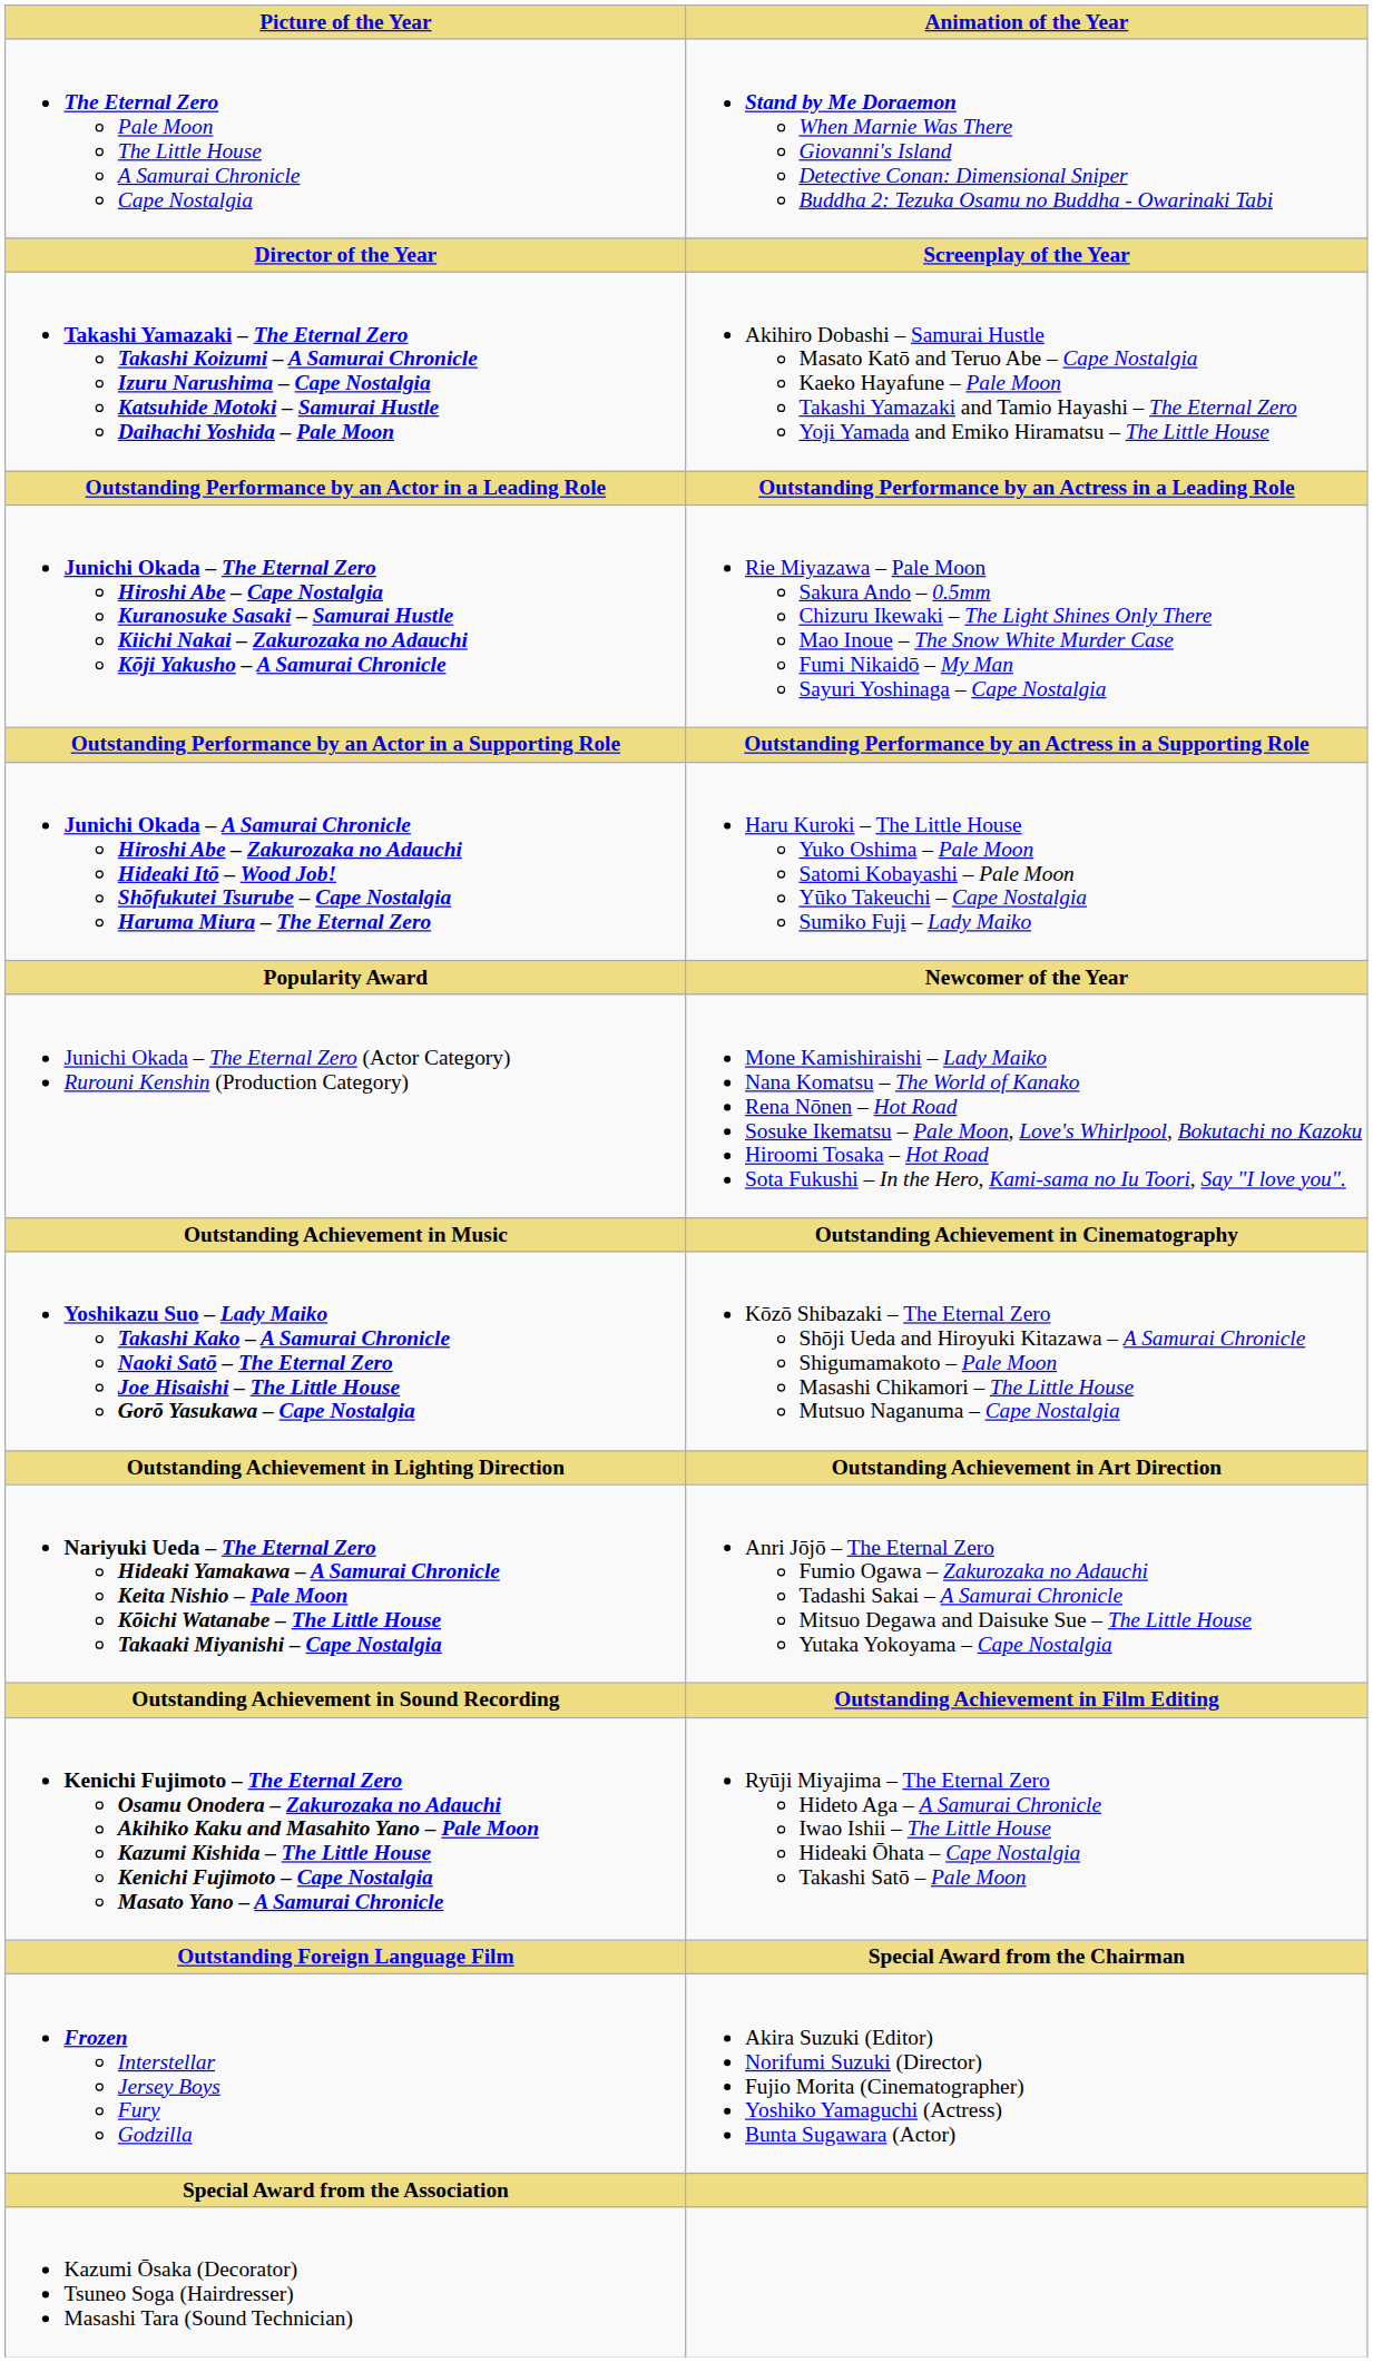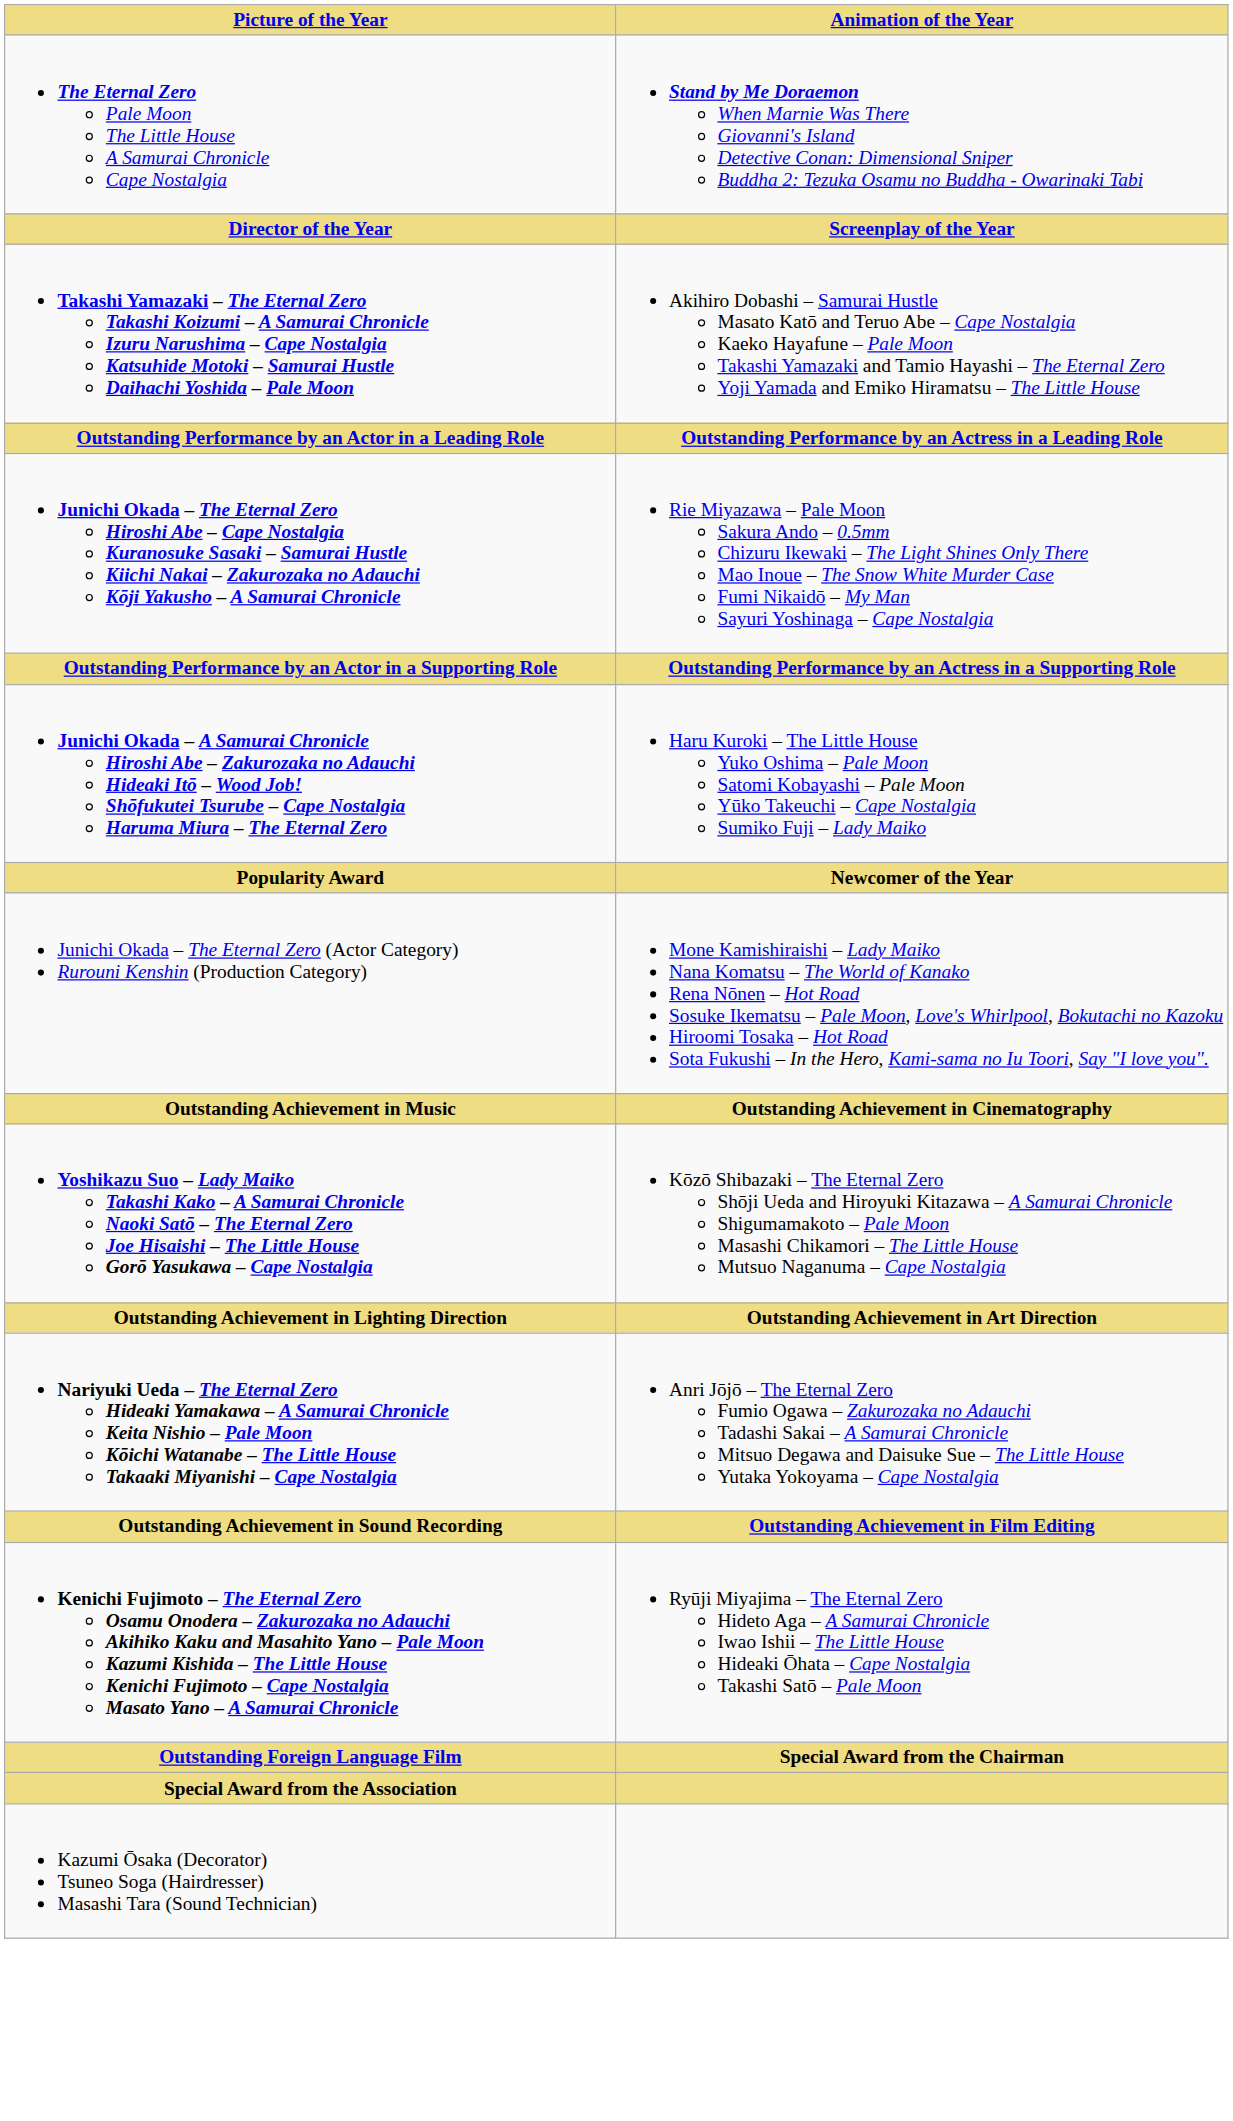 <table class=wikitable>
 <tr>
 <th style="background:#EEDD82; width:50%"><a href='#'>Picture of the Year</a></th>
 <th style="background:#EEDD82; width:50%"><a href='#'>Animation of the Year</a></th>
 </tr>
 <tr>
 <td valign="top"><br><ul><li><strong><em><a href='#'>The Eternal Zero</a></em></strong><ul><li><em><a href='#'>Pale Moon</a></em></li><li><em><a href='#'>The Little House</a></em></li><li><em><a href='#'>A Samurai Chronicle</a></em></li><li><em><a href='#'>Cape Nostalgia</a></em></li></ul></li></ul></td>
 <td valign="top"><br><ul><li><strong><em><a href='#'>Stand by Me Doraemon</a></em></strong><ul><li><em><a href='#'>When Marnie Was There</a></em></li><li><em><a href='#'>Giovanni's Island</a></em></li><li><em><a href='#'>Detective Conan: Dimensional Sniper</a></em></li><li><em><a href='#'>Buddha 2: Tezuka Osamu no Buddha - Owarinaki Tabi</a></em></li></ul></li></ul></td>
 </tr>
 <tr>
 <th style="background:#EEDD82"><a href='#'>Director of the Year</a></th>
 <th style="background:#EEDD82"><a href='#'>Screenplay of the Year</a></th>
 </tr>
 <tr>
 <td valign="top"><br><ul><li><strong><a href='#'>Takashi Yamazaki</a> – <em><a href='#'>The Eternal Zero</a><strong><em><ul><li><a href='#'>Takashi Koizumi</a> – </em><a href='#'>A Samurai Chronicle</a><em></li><li><a href='#'>Izuru Narushima</a> – </em><a href='#'>Cape Nostalgia</a><em></li><li><a href='#'>Katsuhide Motoki</a> – </em><a href='#'>Samurai Hustle</a><em></li><li><a href='#'>Daihachi Yoshida</a> – </em><a href='#'>Pale Moon</a><em></li></ul></li></ul></td>
 <td valign="top"><br><ul><li></strong>Akihiro Dobashi – </em><a href='#'>Samurai Hustle</a></em></strong><ul><li>Masato Katō and Teruo Abe – <em><a href='#'>Cape Nostalgia</a></em></li><li>Kaeko Hayafune – <em><a href='#'>Pale Moon</a></em></li><li><a href='#'>Takashi Yamazaki</a> and Tamio Hayashi – <em><a href='#'>The Eternal Zero</a></em></li><li><a href='#'>Yoji Yamada</a> and Emiko Hiramatsu – <em><a href='#'>The Little House</a></em></li></ul></li></ul></td>
 </tr>
 <tr>
 <th style="background:#EEDD82"><a href='#'>Outstanding Performance by an Actor in a Leading Role</a></th>
 <th style="background:#EEDD82"><a href='#'>Outstanding Performance by an Actress in a Leading Role</a></th>
 </tr>
 <tr>
 <td valign="top"><br><ul><li><strong><a href='#'>Junichi Okada</a> – <em><a href='#'>The Eternal Zero</a><strong><em><ul><li><a href='#'>Hiroshi Abe</a> – </em><a href='#'>Cape Nostalgia</a><em></li><li><a href='#'>Kuranosuke Sasaki</a> – </em><a href='#'>Samurai Hustle</a><em></li><li><a href='#'>Kiichi Nakai</a> – </em><a href='#'>Zakurozaka no Adauchi</a><em></li><li><a href='#'>Kōji Yakusho</a> – </em><a href='#'>A Samurai Chronicle</a><em></li></ul></li></ul></td>
 <td valign="top"><br><ul><li></strong><a href='#'>Rie Miyazawa</a> – </em><a href='#'>Pale Moon</a></em></strong><ul><li><a href='#'>Sakura Ando</a> – <em><a href='#'>0.5mm</a></em></li><li><a href='#'>Chizuru Ikewaki</a> – <em><a href='#'>The Light Shines Only There</a></em></li><li><a href='#'>Mao Inoue</a> – <em><a href='#'>The Snow White Murder Case</a></em></li><li><a href='#'>Fumi Nikaidō</a> – <em><a href='#'>My Man</a></em></li><li><a href='#'>Sayuri Yoshinaga</a> – <em><a href='#'>Cape Nostalgia</a></em></li></ul></li></ul></td>
 </tr>
 <tr>
 <th style="background:#EEDD82"><a href='#'>Outstanding Performance by an Actor in a Supporting Role</a></th>
 <th style="background:#EEDD82"><a href='#'>Outstanding Performance by an Actress in a Supporting Role</a></th>
 </tr>
 <tr>
 <td valign="top"><br><ul><li><strong><a href='#'>Junichi Okada</a> – <em><a href='#'>A Samurai Chronicle</a><strong><em><ul><li><a href='#'>Hiroshi Abe</a> – </em><a href='#'>Zakurozaka no Adauchi</a><em></li><li><a href='#'>Hideaki Itō</a> – </em><a href='#'>Wood Job!</a><em></li><li><a href='#'>Shōfukutei Tsurube</a> – </em><a href='#'>Cape Nostalgia</a><em></li><li><a href='#'>Haruma Miura</a> – </em><a href='#'>The Eternal Zero</a><em></li></ul></li></ul></td>
 <td valign="top"><br><ul><li></strong><a href='#'>Haru Kuroki</a> – </em><a href='#'>The Little House</a></em></strong><ul><li><a href='#'>Yuko Oshima</a> – <em><a href='#'>Pale Moon</a></em></li><li><a href='#'>Satomi Kobayashi</a> – <em>Pale Moon</em></li><li><a href='#'>Yūko Takeuchi</a> – <em><a href='#'>Cape Nostalgia</a></em></li><li><a href='#'>Sumiko Fuji</a> – <em><a href='#'>Lady Maiko</a></em></li></ul></li></ul></td>
 </tr>
 <tr>
 <th style="background:#EEDD82">Popularity Award</th>
 <th style="background:#EEDD82">Newcomer of the Year</th>
 </tr>
 <tr>
 <td valign="top"><br><ul><li><a href='#'>Junichi Okada</a> – <em><a href='#'>The Eternal Zero</a></em> (Actor Category)</li><li><em><a href='#'>Rurouni Kenshin</a></em> (Production Category)</li></ul></td>
 <td valign="top"><br><ul><li><a href='#'>Mone Kamishiraishi</a> – <em><a href='#'>Lady Maiko</a></em></li><li><a href='#'>Nana Komatsu</a> – <em><a href='#'>The World of Kanako</a></em></li><li><a href='#'>Rena Nōnen</a> – <em><a href='#'>Hot Road</a></em></li><li><a href='#'>Sosuke Ikematsu</a> – <em><a href='#'>Pale Moon</a></em>, <em><a href='#'>Love's Whirlpool</a></em>, <em><a href='#'>Bokutachi no Kazoku</a></em></li><li><a href='#'>Hiroomi Tosaka</a> – <em><a href='#'>Hot Road</a></em></li><li><a href='#'>Sota Fukushi</a> – <em>In the Hero</em>, <em><a href='#'>Kami-sama no Iu Toori</a></em>, <em><a href='#'>Say "I love you".</a></em></li></ul></td>
 </tr>
 <tr>
 <th style="background:#EEDD82">Outstanding Achievement in Music</th>
 <th style="background:#EEDD82">Outstanding Achievement in Cinematography</th>
 </tr>
 <tr>
 <td valign="top"><br><ul><li><strong><a href='#'>Yoshikazu Suo</a> – <em><a href='#'>Lady Maiko</a><strong><em><ul><li><a href='#'>Takashi Kako</a> – </em><a href='#'>A Samurai Chronicle</a><em></li><li><a href='#'>Naoki Satō</a> – </em><a href='#'>The Eternal Zero</a><em></li><li><a href='#'>Joe Hisaishi</a> – </em><a href='#'>The Little House</a><em></li><li>Gorō Yasukawa – </em><a href='#'>Cape Nostalgia</a><em></li></ul></li></ul></td>
 <td valign="top"><br><ul><li></strong>Kōzō Shibazaki – </em><a href='#'>The Eternal Zero</a></em></strong><ul><li>Shōji Ueda and Hiroyuki Kitazawa – <em><a href='#'>A Samurai Chronicle</a></em></li><li>Shigumamakoto – <em><a href='#'>Pale Moon</a></em></li><li>Masashi Chikamori – <em><a href='#'>The Little House</a></em></li><li>Mutsuo Naganuma – <em><a href='#'>Cape Nostalgia</a></em></li></ul></li></ul></td>
 </tr>
 <tr>
 <th style="background:#EEDD82">Outstanding Achievement in Lighting Direction</th>
 <th style="background:#EEDD82">Outstanding Achievement in Art Direction</th>
 </tr>
 <tr>
 <td valign="top"><br><ul><li><strong>Nariyuki Ueda – <em><a href='#'>The Eternal Zero</a><strong><em><ul><li>Hideaki Yamakawa – </em><a href='#'>A Samurai Chronicle</a><em></li><li>Keita Nishio – </em><a href='#'>Pale Moon</a><em></li><li>Kōichi Watanabe – </em><a href='#'>The Little House</a><em></li><li>Takaaki Miyanishi – </em><a href='#'>Cape Nostalgia</a><em></li></ul></li></ul></td>
 <td valign="top"><br><ul><li></strong>Anri Jōjō – </em><a href='#'>The Eternal Zero</a></em></strong><ul><li>Fumio Ogawa – <em><a href='#'>Zakurozaka no Adauchi</a></em></li><li>Tadashi Sakai – <em><a href='#'>A Samurai Chronicle</a></em></li><li>Mitsuo Degawa and Daisuke Sue – <em><a href='#'>The Little House</a></em></li><li>Yutaka Yokoyama – <em><a href='#'>Cape Nostalgia</a></em></li></ul></li></ul></td>
 </tr>
 <tr>
 <th style="background:#EEDD82">Outstanding Achievement in Sound Recording</th>
 <th style="background:#EEDD82"><a href='#'>Outstanding Achievement in Film Editing</a></th>
 </tr>
 <tr>
 <td valign="top"><br><ul><li><strong>Kenichi Fujimoto – <em><a href='#'>The Eternal Zero</a><strong><em><ul><li>Osamu Onodera – </em><a href='#'>Zakurozaka no Adauchi</a><em></li><li>Akihiko Kaku and Masahito Yano – </em><a href='#'>Pale Moon</a><em></li><li>Kazumi Kishida – </em><a href='#'>The Little House</a><em></li><li>Kenichi Fujimoto – </em><a href='#'>Cape Nostalgia</a><em></li><li>Masato Yano – </em><a href='#'>A Samurai Chronicle</a><em></li></ul></li></ul></td>
 <td valign="top"><br><ul><li></strong>Ryūji Miyajima – </em><a href='#'>The Eternal Zero</a></em></strong><ul><li>Hideto Aga – <em><a href='#'>A Samurai Chronicle</a></em></li><li>Iwao Ishii – <em><a href='#'>The Little House</a></em></li><li>Hideaki Ōhata – <em><a href='#'>Cape Nostalgia</a></em></li><li>Takashi Satō – <em><a href='#'>Pale Moon</a></em></li></ul></li></ul></td>
 </tr>
 <tr>
 <th style="background:#EEDD82"><a href='#'>Outstanding Foreign Language Film</a></th>
 <th style="background:#EEDD82">Special Award from the Chairman</th>
 </tr>
 <tr>
-<td valign="top"><br><ul><li><strong><em><a href='#'>Frozen</a></em></strong><ul><li><em><a href='#'>Interstellar</a></em></li><li><em><a href='#'>Jersey Boys</a></em></li><li><em><a href='#'>Fury</a></em></li><li><em><a href='#'>Godzilla</a></em></li></ul></li></ul></td>
-<td valign="top"><br><ul><li>Akira Suzuki (Editor)</li><li><a href='#'>Norifumi Suzuki</a> (Director)</li><li>Fujio Morita (Cinematographer)</li><li><a href='#'>Yoshiko Yamaguchi</a> (Actress)</li><li><a href='#'>Bunta Sugawara</a> (Actor)</li></ul></td>
-</tr>
-<tr>
 <th style="background:#EEDD82">Special Award from the Association</th>
 <th style="background:#EEDD82"></th>
 </tr>
 <tr>
 <td valign="top"><br><ul><li>Kazumi Ōsaka (Decorator)</li><li>Tsuneo Soga (Hairdresser)</li><li>Masashi Tara (Sound Technician)</li></ul></td>
 <td valign="top"></td>
 </tr>
 </table>
